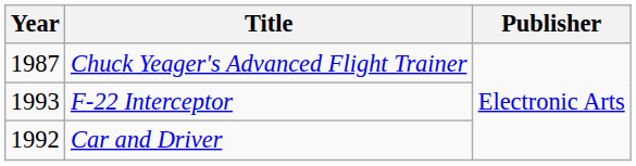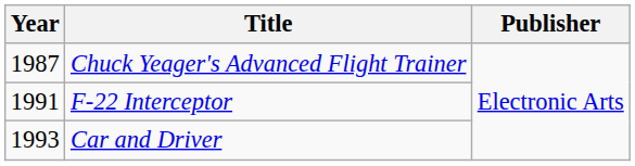 <table class="wikitable">
 <tr>
 <th>Year</th>
 <th>Title</th>
 <th>Publisher</th>
 </tr>
 <tr>
 <td>1987</td>
 <td><em><a href='#'>Chuck Yeager's Advanced Flight Trainer</a></em></td>
 <td rowspan="3"><a href='#'>Electronic Arts</a></td>
 </tr>
 <tr>
-<td>1993</td>
+<td>1991</td>
 <td><em><a href='#'>F-22 Interceptor</a></em></td>
 </tr>
 <tr>
-<td>1992</td>
+<td>1993</td>
 <td><em><a href='#'>Car and Driver</a></em></td>
 </tr>
 </table>
